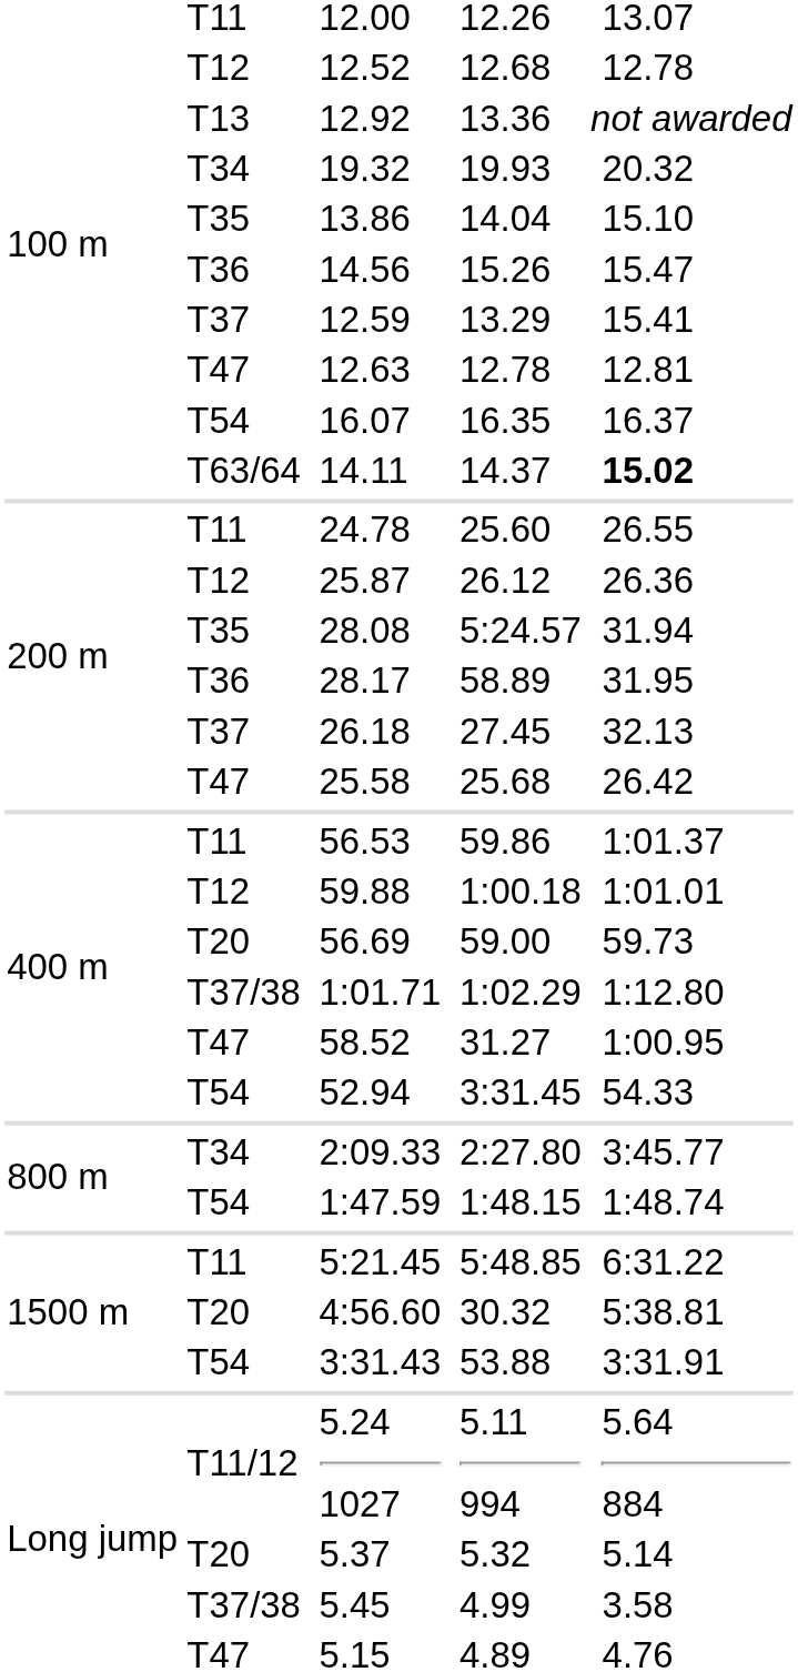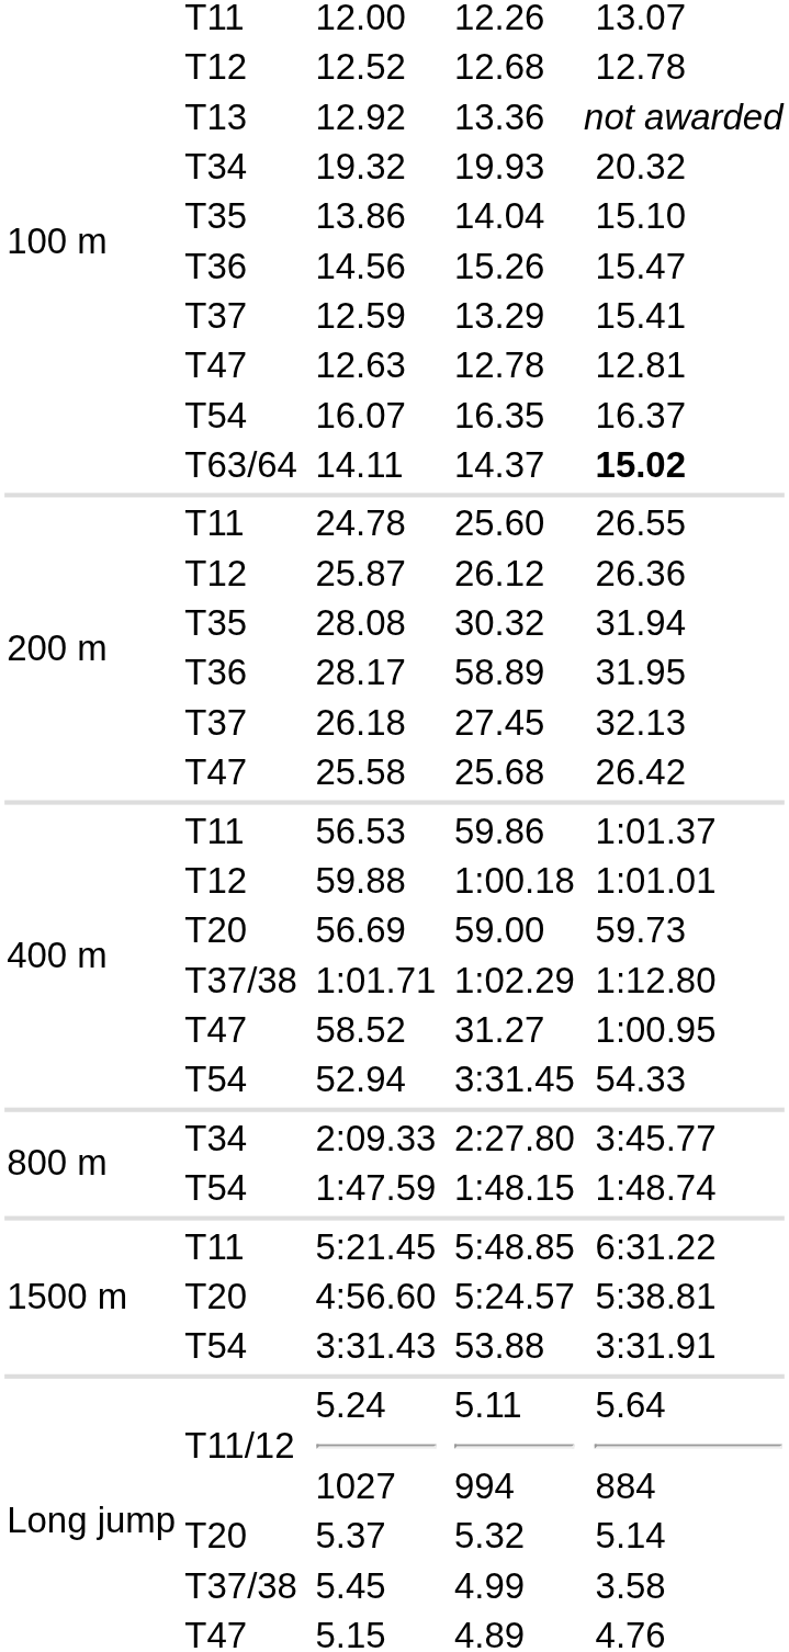 <table>
 <tr>
 <td rowspan="10">100 m</td>
 <td>T11</td>
 <td></td>
 <td>12.00 </td>
 <td></td>
 <td>12.26</td>
 <td></td>
 <td>13.07</td>
 </tr>
 <tr>
 <td>T12</td>
 <td></td>
 <td>12.52 </td>
 <td></td>
 <td>12.68</td>
 <td></td>
 <td>12.78</td>
 </tr>
 <tr>
 <td>T13</td>
 <td></td>
 <td>12.92 </td>
 <td></td>
 <td>13.36</td>
 <td align="center" colspan="2"><em>not awarded</em></td>
 </tr>
 <tr>
 <td>T34</td>
 <td></td>
 <td>19.32 </td>
 <td></td>
 <td>19.93</td>
 <td></td>
 <td>20.32</td>
 </tr>
 <tr>
 <td>T35</td>
 <td></td>
 <td>13.86 </td>
 <td></td>
 <td>14.04</td>
 <td></td>
 <td>15.10</td>
 </tr>
 <tr>
 <td>T36</td>
 <td></td>
 <td>14.56</td>
 <td></td>
 <td>15.26</td>
 <td></td>
 <td>15.47 </td>
 </tr>
 <tr>
 <td>T37</td>
 <td></td>
 <td>12.59 </td>
 <td></td>
 <td>13.29</td>
 <td></td>
 <td>15.41</td>
 </tr>
 <tr>
 <td>T47</td>
 <td></td>
 <td>12.63</td>
 <td></td>
 <td>12.78</td>
 <td></td>
 <td>12.81 </td>
 </tr>
 <tr>
 <td>T54</td>
 <td></td>
 <td>16.07 </td>
 <td></td>
 <td>16.35 </td>
 <td></td>
 <td>16.37</td>
 </tr>
 <tr>
 <td>T63/64</td>
 <td></td>
 <td>14.11</td>
 <td></td>
 <td>14.37 </td>
 <td></td>
 <td><strong>15.02</strong></td>
 </tr>
 <tr bgcolor="#DDDDDD">
 <td colspan="8"></td>
 </tr>
 <tr>
 <td rowspan="6">200 m</td>
 <td>T11</td>
 <td></td>
 <td>24.78 </td>
 <td></td>
 <td>25.60 </td>
 <td></td>
 <td>26.55</td>
 </tr>
 <tr>
 <td>T12</td>
 <td></td>
 <td>25.87</td>
 <td></td>
 <td>26.12</td>
 <td></td>
 <td>26.36</td>
 </tr>
 <tr>
 <td>T35</td>
 <td></td>
 <td>28.08 </td>
 <td></td>
-<td>5:24.57</td>
+<td>30.32</td>
 <td></td>
 <td>31.94</td>
 </tr>
 <tr>
 <td>T36</td>
 <td></td>
 <td>28.17 </td>
 <td></td>
 <td>58.89 </td>
 <td></td>
 <td>31.95 </td>
 </tr>
 <tr>
 <td>T37</td>
 <td></td>
 <td>26.18 </td>
 <td></td>
 <td>27.45</td>
 <td></td>
 <td>32.13</td>
 </tr>
 <tr>
 <td>T47</td>
 <td></td>
 <td>25.58 </td>
 <td></td>
 <td>25.68 </td>
 <td></td>
 <td>26.42 </td>
 </tr>
 <tr bgcolor="#DDDDDD">
 <td colspan="8"></td>
 </tr>
 <tr>
 <td rowspan="6">400 m</td>
 <td>T11</td>
 <td></td>
 <td>56.53 </td>
 <td></td>
 <td>59.86 </td>
 <td></td>
 <td>1:01.37</td>
 </tr>
 <tr>
 <td>T12</td>
 <td></td>
 <td>59.88 </td>
 <td></td>
 <td>1:00.18 </td>
 <td></td>
 <td>1:01.01 </td>
 </tr>
 <tr>
 <td>T20</td>
 <td></td>
 <td>56.69 </td>
 <td></td>
 <td>59.00 </td>
 <td></td>
 <td>59.73 </td>
 </tr>
 <tr>
 <td>T37/38</td>
 <td></td>
 <td>1:01.71 </td>
 <td></td>
 <td>1:02.29 </td>
 <td></td>
 <td>1:12.80</td>
 </tr>
 <tr>
 <td>T47</td>
 <td></td>
 <td>58.52</td>
 <td></td>
 <td>31.27 </td>
 <td></td>
 <td>1:00.95</td>
 </tr>
 <tr>
 <td>T54</td>
 <td></td>
 <td>52.94 </td>
 <td></td>
 <td>3:31.45</td>
 <td></td>
 <td>54.33</td>
 </tr>
 <tr bgcolor="#DDDDDD">
 <td colspan="8"></td>
 </tr>
 <tr>
 <td rowspan="2">800 m</td>
 <td>T34</td>
 <td></td>
 <td>2:09.33 </td>
 <td></td>
 <td>2:27.80 </td>
 <td></td>
 <td>3:45.77</td>
 </tr>
 <tr>
 <td>T54</td>
 <td></td>
 <td>1:47.59 </td>
 <td></td>
 <td>1:48.15</td>
 <td></td>
 <td>1:48.74</td>
 </tr>
 <tr bgcolor="#DDDDDD">
 <td colspan="8"></td>
 </tr>
 <tr>
 <td rowspan="3">1500 m</td>
 <td>T11</td>
 <td></td>
 <td>5:21.45</td>
 <td></td>
 <td>5:48.85</td>
 <td></td>
 <td>6:31.22</td>
 </tr>
 <tr>
 <td>T20</td>
 <td></td>
 <td>4:56.60</td>
 <td></td>
-<td>30.32</td>
+<td>5:24.57</td>
 <td></td>
 <td>5:38.81</td>
 </tr>
 <tr>
 <td>T54</td>
 <td></td>
 <td>3:31.43 </td>
 <td></td>
 <td>53.88</td>
 <td></td>
 <td>3:31.91</td>
 </tr>
 <tr bgcolor="#DDDDDD">
 <td colspan="8"></td>
 </tr>
 <tr>
 <td rowspan="4">Long jump</td>
 <td>T11/12</td>
 <td></td>
 <td>5.24 <hr>1027</td>
 <td></td>
 <td>5.11<hr>994</td>
 <td></td>
 <td>5.64 <hr>884</td>
 </tr>
 <tr>
 <td>T20</td>
 <td></td>
 <td>5.37 </td>
 <td></td>
 <td>5.32</td>
 <td></td>
 <td>5.14</td>
 </tr>
 <tr>
 <td>T37/38</td>
 <td></td>
 <td>5.45 </td>
 <td></td>
 <td>4.99 </td>
 <td></td>
 <td>3.58</td>
 </tr>
 <tr>
 <td>T47</td>
 <td></td>
 <td>5.15 </td>
 <td></td>
 <td>4.89 </td>
 <td></td>
 <td>4.76</td>
 </tr>
 </table>
